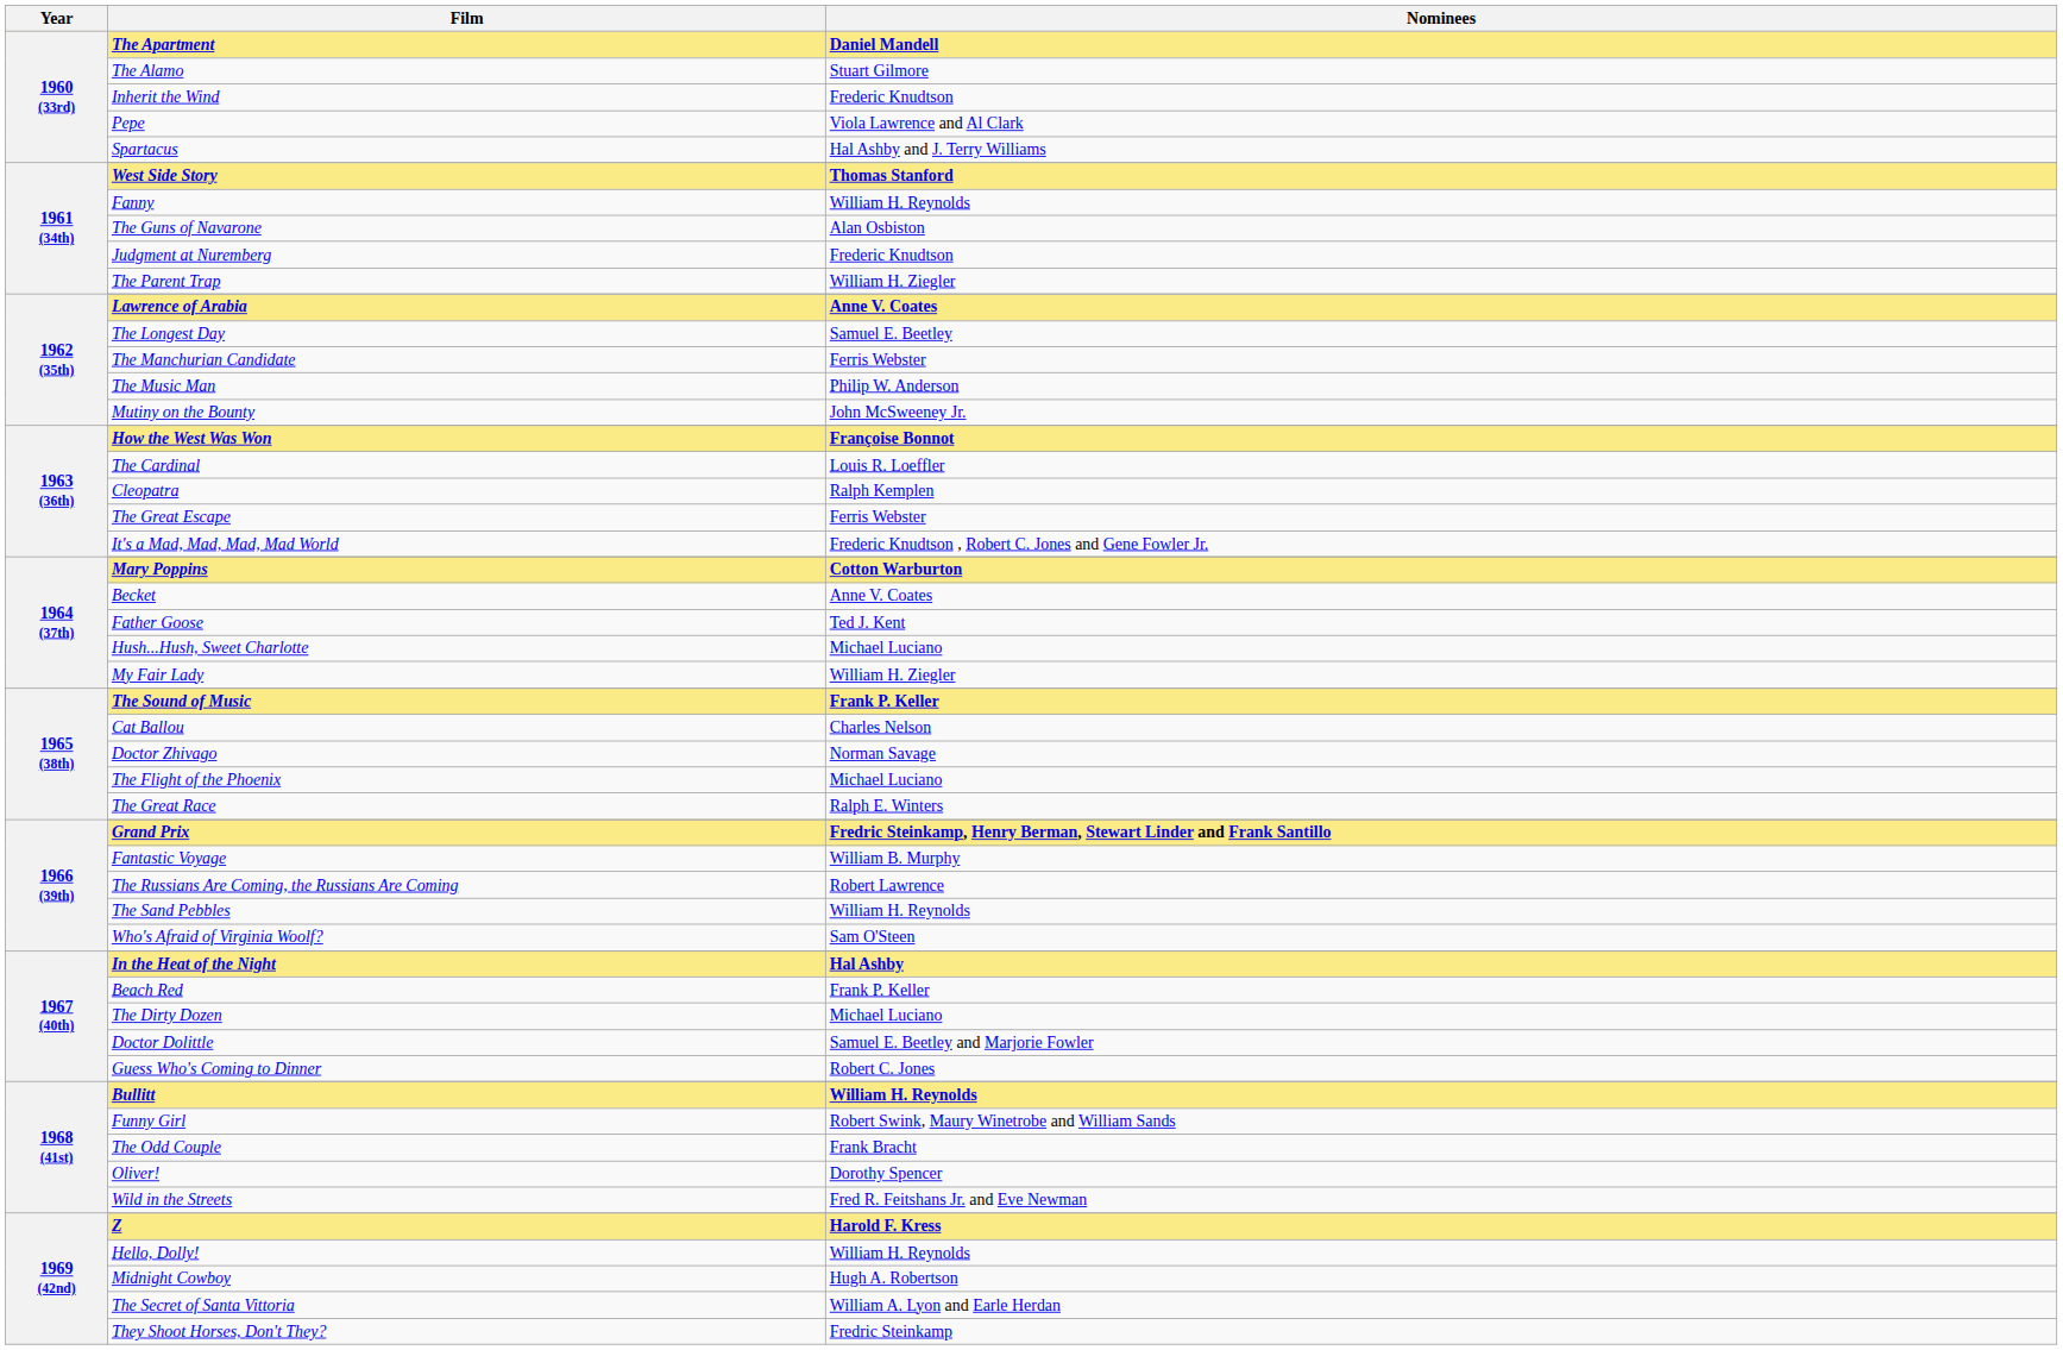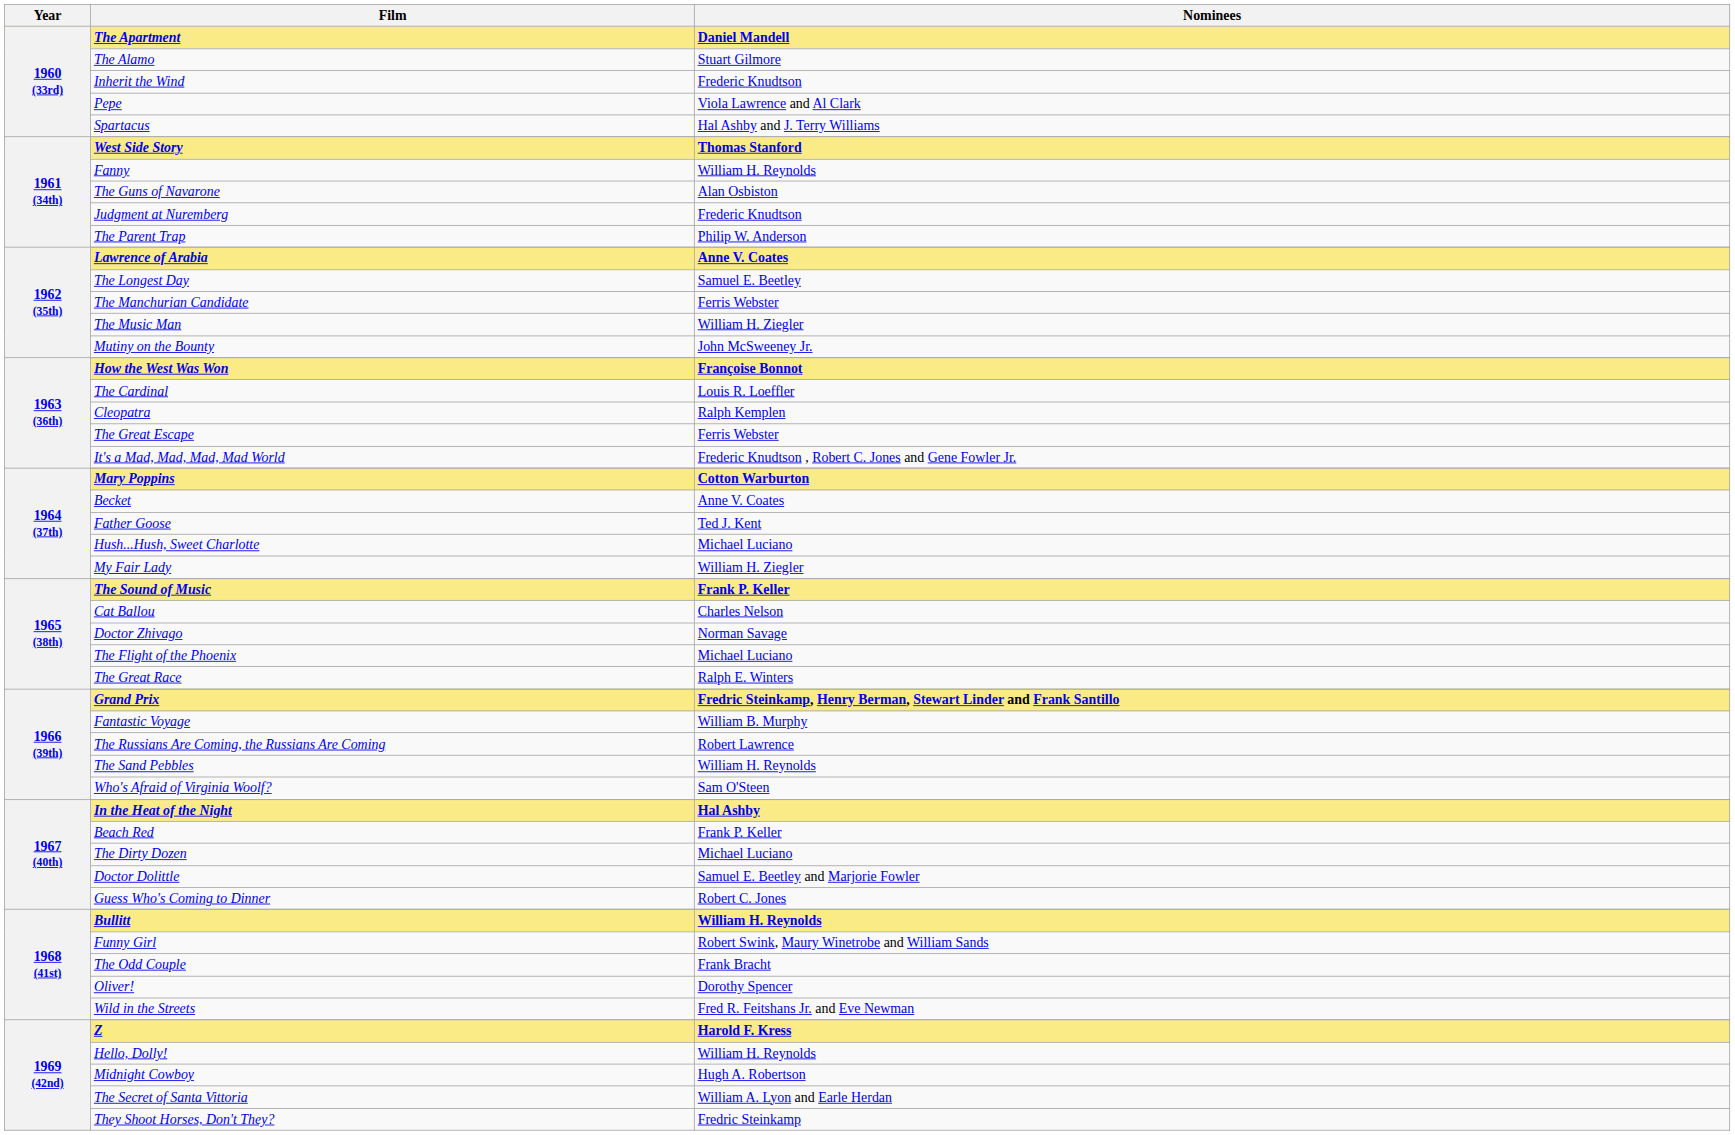 <table class="wikitable" style="width:100%">
 <tr bgcolor="#bebebe">
 <th width="5%">Year</th>
 <th width="35%">Film</th>
 <th width="60%">Nominees</th>
 </tr>
 <tr style="background:#FAEB86">
 <th rowspan="5"><a href='#'>1960</a><br><small><a href='#'>(33rd)</a></small></th>
 <td><strong><em><a href='#'>The Apartment</a></em></strong></td>
 <td><strong><a href='#'>Daniel Mandell</a></strong></td>
 </tr>
 <tr>
 <td><em><a href='#'>The Alamo</a></em></td>
 <td><a href='#'>Stuart Gilmore</a></td>
 </tr>
 <tr>
 <td><em><a href='#'>Inherit the Wind</a></em></td>
 <td><a href='#'>Frederic Knudtson</a></td>
 </tr>
 <tr>
 <td><em><a href='#'>Pepe</a></em></td>
 <td><a href='#'>Viola Lawrence</a> and <a href='#'>Al Clark</a></td>
 </tr>
 <tr>
 <td><em><a href='#'>Spartacus</a></em></td>
 <td><a href='#'>Hal Ashby</a> and <a href='#'>J. Terry Williams</a></td>
 </tr>
 <tr>
 <th rowspan="6" style="text-align:center"><a href='#'>1961</a><br><small><a href='#'>(34th)</a></small></th>
 </tr>
 <tr style="background:#FAEB86">
 <td><strong><em><a href='#'>West Side Story</a></em></strong></td>
 <td><strong><a href='#'>Thomas Stanford</a></strong></td>
 </tr>
 <tr>
 <td><em><a href='#'>Fanny</a></em></td>
 <td><a href='#'>William H. Reynolds</a></td>
 </tr>
 <tr>
 <td><em><a href='#'>The Guns of Navarone</a></em></td>
 <td><a href='#'>Alan Osbiston</a></td>
 </tr>
 <tr>
 <td><em><a href='#'>Judgment at Nuremberg</a></em></td>
 <td><a href='#'>Frederic Knudtson</a></td>
 </tr>
 <tr>
 <td><em><a href='#'>The Parent Trap</a></em></td>
-<td><a href='#'>William H. Ziegler</a></td>
+<td><a href='#'>Philip W. Anderson</a></td>
 </tr>
 <tr>
 <th rowspan="6" style="text-align:center"><a href='#'>1962</a><br><small><a href='#'>(35th)</a></small></th>
 </tr>
 <tr style="background:#FAEB86">
 <td><strong><em><a href='#'>Lawrence of Arabia</a></em></strong></td>
 <td><strong><a href='#'>Anne V. Coates</a></strong></td>
 </tr>
 <tr>
 <td><em><a href='#'>The Longest Day</a></em></td>
 <td><a href='#'>Samuel E. Beetley</a></td>
 </tr>
 <tr>
 <td><em><a href='#'>The Manchurian Candidate</a></em></td>
 <td><a href='#'>Ferris Webster</a></td>
 </tr>
 <tr>
 <td><em><a href='#'>The Music Man</a></em></td>
-<td><a href='#'>Philip W. Anderson</a></td>
+<td><a href='#'>William H. Ziegler</a></td>
 </tr>
 <tr>
 <td><em><a href='#'>Mutiny on the Bounty</a></em></td>
 <td><a href='#'>John McSweeney Jr.</a></td>
 </tr>
 <tr>
 <th rowspan="6" style="text-align:center"><a href='#'>1963</a><br><small><a href='#'>(36th)</a></small></th>
 </tr>
 <tr style="background:#FAEB86">
 <td><strong><em><a href='#'>How the West Was Won</a></em></strong></td>
 <td><strong><a href='#'>Françoise Bonnot</a></strong></td>
 </tr>
 <tr>
 <td><em><a href='#'>The Cardinal</a></em></td>
 <td><a href='#'>Louis R. Loeffler</a></td>
 </tr>
 <tr>
 <td><em><a href='#'>Cleopatra</a></em></td>
 <td><a href='#'>Ralph Kemplen</a></td>
 </tr>
 <tr>
 <td><em><a href='#'>The Great Escape</a></em></td>
 <td><a href='#'>Ferris Webster</a></td>
 </tr>
 <tr>
 <td><em><a href='#'>It's a Mad, Mad, Mad, Mad World</a></em></td>
 <td><a href='#'>Frederic Knudtson</a> , <a href='#'>Robert C. Jones</a> and <a href='#'>Gene Fowler Jr.</a></td>
 </tr>
 <tr>
 <th rowspan="6" style="text-align:center"><a href='#'>1964</a><br><small><a href='#'>(37th)</a></small></th>
 </tr>
 <tr style="background:#FAEB86">
 <td><strong><em><a href='#'>Mary Poppins</a></em></strong></td>
 <td><strong><a href='#'>Cotton Warburton</a></strong></td>
 </tr>
 <tr>
 <td><em><a href='#'>Becket</a></em></td>
 <td><a href='#'>Anne V. Coates</a></td>
 </tr>
 <tr>
 <td><em><a href='#'>Father Goose</a></em></td>
 <td><a href='#'>Ted J. Kent</a></td>
 </tr>
 <tr>
 <td><em><a href='#'>Hush...Hush, Sweet Charlotte</a></em></td>
 <td><a href='#'>Michael Luciano</a></td>
 </tr>
 <tr>
 <td><em><a href='#'>My Fair Lady</a></em></td>
 <td><a href='#'>William H. Ziegler</a></td>
 </tr>
 <tr>
 <th rowspan="6" style="text-align:center"><a href='#'>1965</a><br><small><a href='#'>(38th)</a></small></th>
 </tr>
 <tr style="background:#FAEB86">
 <td><strong><em><a href='#'>The Sound of Music</a></em></strong></td>
 <td><strong><a href='#'>Frank P. Keller</a></strong></td>
 </tr>
 <tr>
 <td><em><a href='#'>Cat Ballou</a></em></td>
 <td><a href='#'>Charles Nelson</a></td>
 </tr>
 <tr>
 <td><em><a href='#'>Doctor Zhivago</a></em></td>
 <td><a href='#'>Norman Savage</a></td>
 </tr>
 <tr>
 <td><em><a href='#'>The Flight of the Phoenix</a></em></td>
 <td><a href='#'>Michael Luciano</a></td>
 </tr>
 <tr>
 <td><em><a href='#'>The Great Race</a></em></td>
 <td><a href='#'>Ralph E. Winters</a></td>
 </tr>
 <tr>
 <th rowspan="6" style="text-align:center"><a href='#'>1966</a><br><small><a href='#'>(39th)</a></small></th>
 </tr>
 <tr style="background:#FAEB86">
 <td><strong><em><a href='#'>Grand Prix</a></em></strong></td>
 <td><strong><a href='#'>Fredric Steinkamp</a>, <a href='#'>Henry Berman</a>, <a href='#'>Stewart Linder</a> and <a href='#'>Frank Santillo</a></strong></td>
 </tr>
 <tr>
 <td><em><a href='#'>Fantastic Voyage</a></em></td>
 <td><a href='#'>William B. Murphy</a></td>
 </tr>
 <tr>
 <td><em><a href='#'>The Russians Are Coming, the Russians Are Coming</a></em></td>
 <td><a href='#'>Robert Lawrence</a></td>
 </tr>
 <tr>
 <td><em><a href='#'>The Sand Pebbles</a></em></td>
 <td><a href='#'>William H. Reynolds</a></td>
 </tr>
 <tr>
 <td><em><a href='#'>Who's Afraid of Virginia Woolf?</a></em></td>
 <td><a href='#'>Sam O'Steen</a></td>
 </tr>
 <tr>
 <th rowspan="6" style="text-align:center"><a href='#'>1967</a><br><small><a href='#'>(40th)</a></small></th>
 </tr>
 <tr style="background:#FAEB86">
 <td><strong><em><a href='#'>In the Heat of the Night</a></em></strong></td>
 <td><strong><a href='#'>Hal Ashby</a></strong></td>
 </tr>
 <tr>
 <td><em><a href='#'>Beach Red</a></em></td>
 <td><a href='#'>Frank P. Keller</a></td>
 </tr>
 <tr>
 <td><em><a href='#'>The Dirty Dozen</a></em></td>
 <td><a href='#'>Michael Luciano</a></td>
 </tr>
 <tr>
 <td><em><a href='#'>Doctor Dolittle</a></em></td>
 <td><a href='#'>Samuel E. Beetley</a> and <a href='#'>Marjorie Fowler</a></td>
 </tr>
 <tr>
 <td><em><a href='#'>Guess Who's Coming to Dinner</a></em></td>
 <td><a href='#'>Robert C. Jones</a></td>
 </tr>
 <tr>
 <th rowspan="6" style="text-align:center"><a href='#'>1968</a><br><small><a href='#'>(41st)</a></small></th>
 </tr>
 <tr style="background:#FAEB86">
 <td><strong><em><a href='#'>Bullitt</a></em></strong></td>
 <td><strong><a href='#'>William H. Reynolds</a></strong></td>
 </tr>
 <tr>
 <td><em><a href='#'>Funny Girl</a></em></td>
 <td><a href='#'>Robert Swink</a>, <a href='#'>Maury Winetrobe</a> and <a href='#'>William Sands</a></td>
 </tr>
 <tr>
 <td><em><a href='#'>The Odd Couple</a></em></td>
 <td><a href='#'>Frank Bracht</a></td>
 </tr>
 <tr>
 <td><em><a href='#'>Oliver!</a></em></td>
 <td><a href='#'>Dorothy Spencer</a></td>
 </tr>
 <tr>
 <td><em><a href='#'>Wild in the Streets</a></em></td>
 <td><a href='#'>Fred R. Feitshans Jr.</a> and <a href='#'>Eve Newman</a></td>
 </tr>
 <tr>
 <th rowspan="6" style="text-align:center"><a href='#'>1969</a><br><small><a href='#'>(42nd)</a></small></th>
 </tr>
 <tr style="background:#FAEB86">
 <td><strong><em><a href='#'>Z</a></em></strong></td>
 <td><strong><a href='#'>Harold F. Kress</a></strong></td>
 </tr>
 <tr>
 <td><em><a href='#'>Hello, Dolly!</a></em></td>
 <td><a href='#'>William H. Reynolds</a></td>
 </tr>
 <tr>
 <td><em><a href='#'>Midnight Cowboy</a></em></td>
 <td><a href='#'>Hugh A. Robertson</a></td>
 </tr>
 <tr>
 <td><em><a href='#'>The Secret of Santa Vittoria</a></em></td>
 <td><a href='#'>William A. Lyon</a> and <a href='#'>Earle Herdan</a></td>
 </tr>
 <tr>
 <td><em><a href='#'>They Shoot Horses, Don't They?</a></em></td>
 <td><a href='#'>Fredric Steinkamp</a></td>
 </tr>
 </table>
